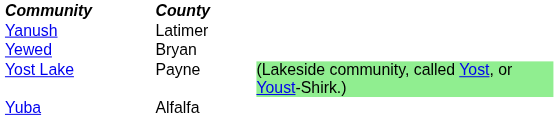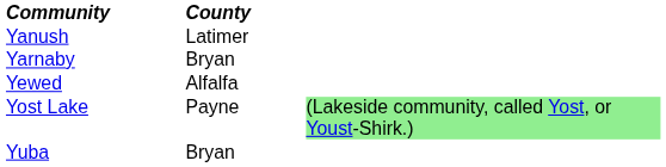 <table border="0" cellpadding="0">
 <tr>
 <td></td>
 <td width="150px"><strong><em>Community</em></strong></td>
 <td width="100px"><strong><em>County</em></strong></td>
 <td width="300px"></td>
 </tr>
 <tr>
 <td></td>
 <td><a href='#'>Yanush</a></td>
 <td>Latimer</td>
 <td></td>
 </tr>
 <tr>
 <td></td>
+<td><a href='#'>Yarnaby</a></td>
+<td>Bryan</td>
+<td></td>
+</tr>
+<tr>
+<td></td>
 <td><a href='#'>Yewed</a></td>
-<td>Bryan</td>
+<td>Alfalfa</td>
 <td></td>
 </tr>
 <tr valign="top">
 <td></td>
 <td><a href='#'>Yost Lake</a></td>
 <td>Payne</td>
 <td style="background: lightgreen;">(Lakeside community, called <a href='#'>Yost</a>, or <a href='#'>Youst</a>-Shirk.)</td>
 </tr>
 <tr>
 <td></td>
 <td><a href='#'>Yuba</a></td>
-<td>Alfalfa</td>
+<td>Bryan</td>
 <td></td>
 </tr>
 <tr>
 </tr>
 </table>
